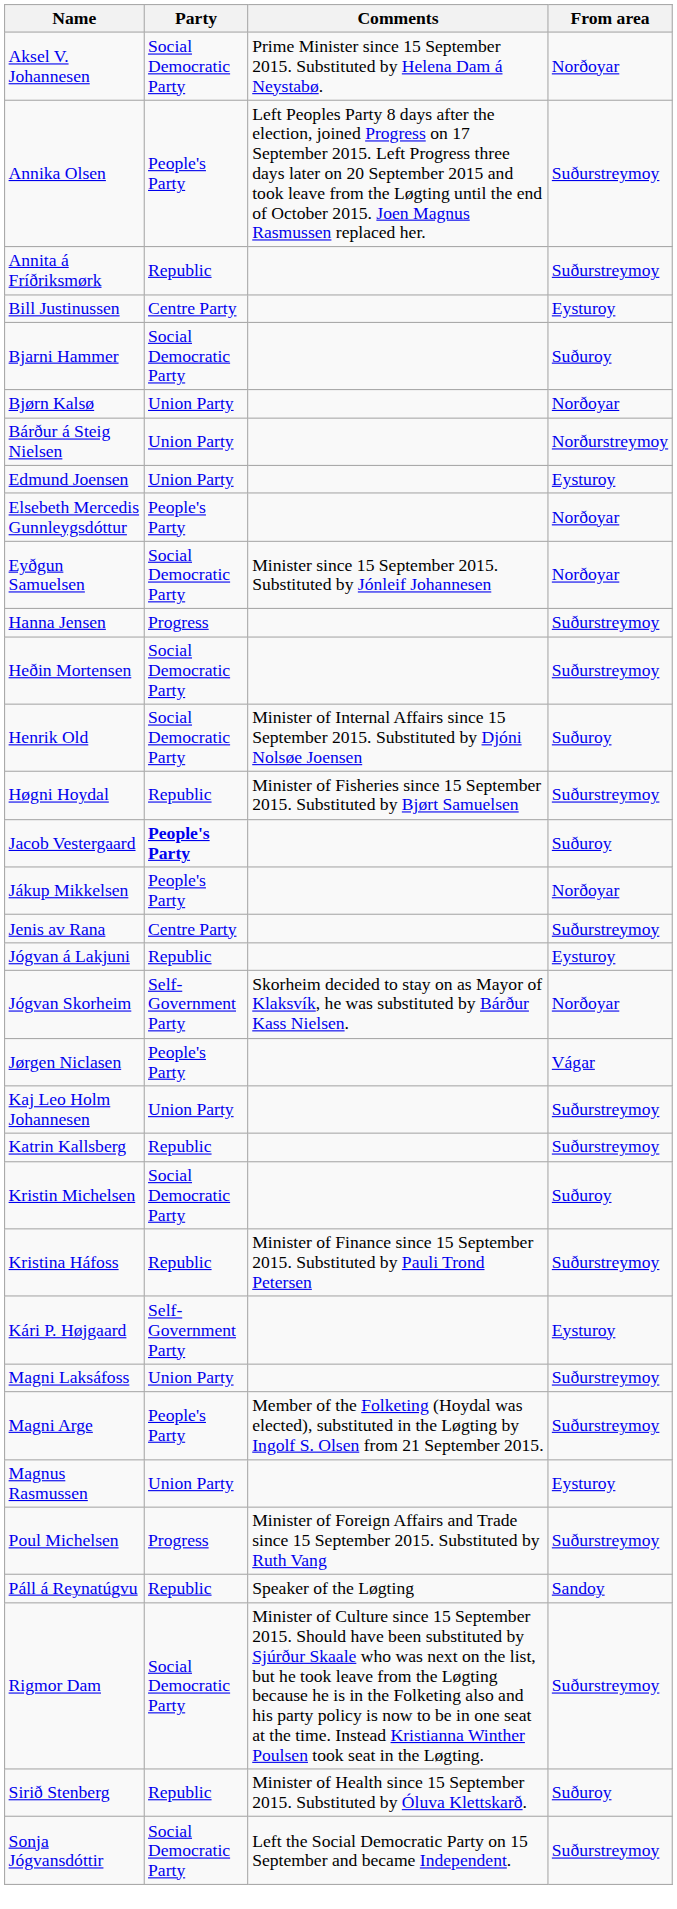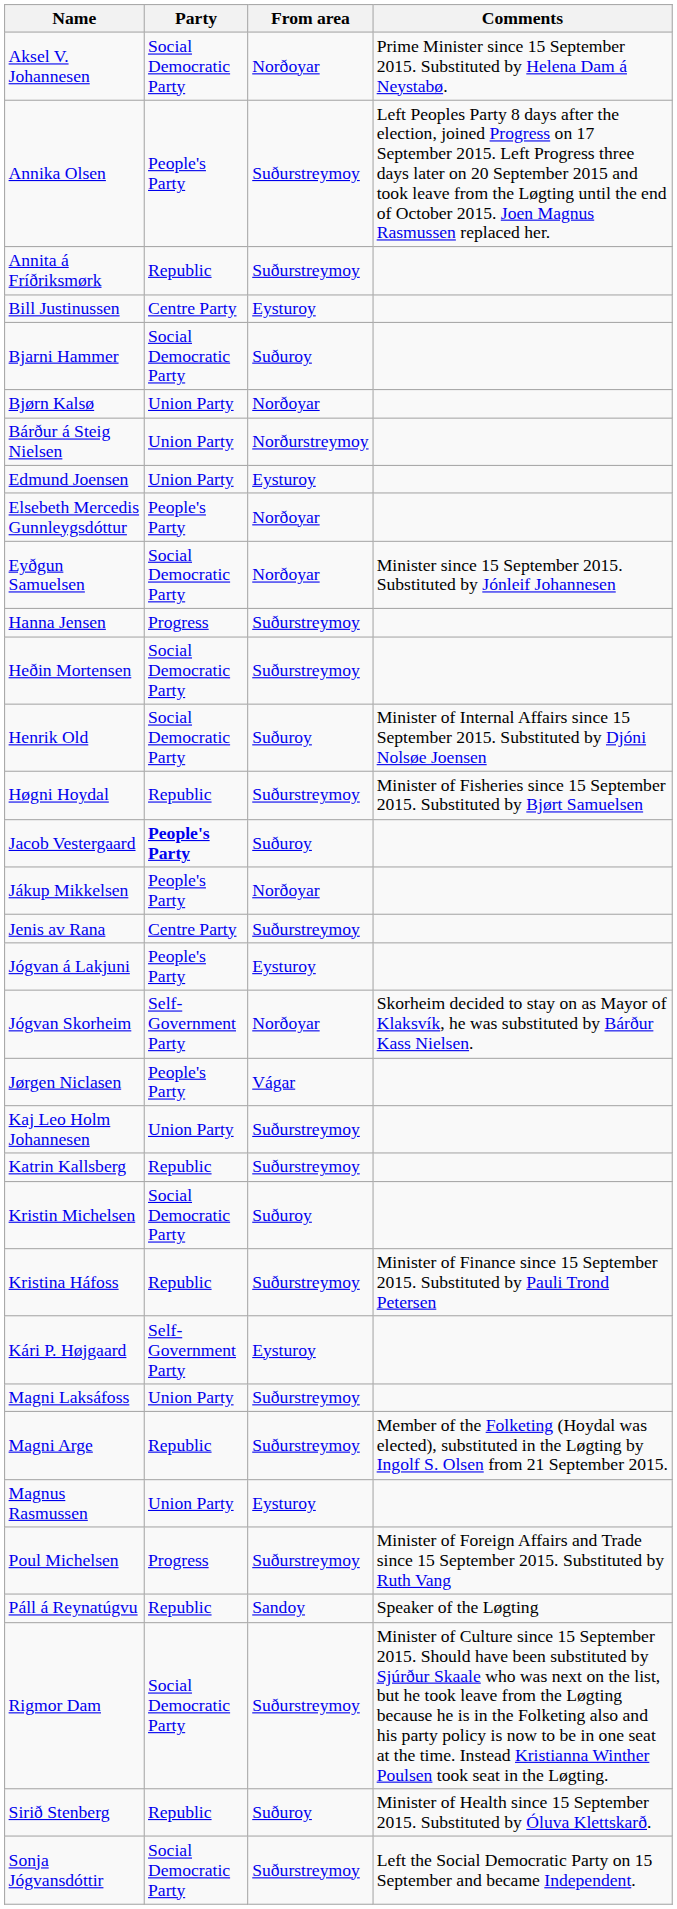 <table class="wikitable sortable">
 <tr>
 <th>Name</th>
 <th>Party</th>
+<th>From area</th>
 <th>Comments</th>
-<th>From area</th>
 </tr>
 <tr>
 <td><a href='#'>Aksel V. Johannesen</a></td>
 <td><a href='#'>Social Democratic Party</a></td>
+<td><a href='#'>Norðoyar</a></td>
 <td>Prime Minister since 15 September 2015. Substituted by <a href='#'>Helena Dam á Neystabø</a>.</td>
-<td><a href='#'>Norðoyar</a></td>
 </tr>
 <tr>
 <td><a href='#'>Annika Olsen</a></td>
 <td><a href='#'>People's Party</a></td>
+<td><a href='#'>Suðurstreymoy</a></td>
 <td>Left Peoples Party 8 days after the election, joined <a href='#'>Progress</a> on 17 September 2015. Left Progress three days later on 20 September 2015 and took leave from the Løgting until the end of October 2015. <a href='#'>Joen Magnus Rasmussen</a> replaced her.</td>
-<td><a href='#'>Suðurstreymoy</a></td>
 </tr>
 <tr>
 <td><a href='#'>Annita á Fríðriksmørk</a></td>
 <td><a href='#'>Republic</a></td>
+<td><a href='#'>Suðurstreymoy</a></td>
 <td></td>
-<td><a href='#'>Suðurstreymoy</a></td>
 </tr>
 <tr>
 <td><a href='#'>Bill Justinussen</a></td>
 <td><a href='#'>Centre Party</a></td>
+<td><a href='#'>Eysturoy</a></td>
 <td></td>
-<td><a href='#'>Eysturoy</a></td>
 </tr>
 <tr>
 <td><a href='#'>Bjarni Hammer</a></td>
 <td><a href='#'>Social Democratic Party</a></td>
+<td><a href='#'>Suðuroy</a></td>
 <td></td>
-<td><a href='#'>Suðuroy</a></td>
 </tr>
 <tr>
 <td><a href='#'>Bjørn Kalsø</a></td>
 <td><a href='#'>Union Party</a></td>
+<td><a href='#'>Norðoyar</a></td>
 <td></td>
-<td><a href='#'>Norðoyar</a></td>
 </tr>
 <tr>
 <td><a href='#'>Bárður á Steig Nielsen</a></td>
 <td><a href='#'>Union Party</a></td>
+<td><a href='#'>Norðurstreymoy</a></td>
 <td></td>
-<td><a href='#'>Norðurstreymoy</a></td>
 </tr>
 <tr>
 <td><a href='#'>Edmund Joensen</a></td>
 <td><a href='#'>Union Party</a></td>
+<td><a href='#'>Eysturoy</a></td>
 <td></td>
-<td><a href='#'>Eysturoy</a></td>
 </tr>
 <tr>
 <td><a href='#'>Elsebeth Mercedis Gunnleygsdóttur</a></td>
 <td><a href='#'>People's Party</a></td>
+<td><a href='#'>Norðoyar</a></td>
 <td></td>
-<td><a href='#'>Norðoyar</a></td>
 </tr>
 <tr>
 <td><a href='#'>Eyðgun Samuelsen</a></td>
 <td><a href='#'>Social Democratic Party</a></td>
+<td><a href='#'>Norðoyar</a></td>
 <td>Minister since 15 September 2015. Substituted by <a href='#'>Jónleif Johannesen</a></td>
-<td><a href='#'>Norðoyar</a></td>
 </tr>
 <tr>
 <td><a href='#'>Hanna Jensen</a></td>
 <td><a href='#'>Progress</a></td>
+<td><a href='#'>Suðurstreymoy</a></td>
 <td></td>
-<td><a href='#'>Suðurstreymoy</a></td>
 </tr>
 <tr>
 <td><a href='#'>Heðin Mortensen</a></td>
 <td><a href='#'>Social Democratic Party</a></td>
+<td><a href='#'>Suðurstreymoy</a></td>
 <td></td>
-<td><a href='#'>Suðurstreymoy</a></td>
 </tr>
 <tr>
 <td><a href='#'>Henrik Old</a></td>
 <td><a href='#'>Social Democratic Party</a></td>
+<td><a href='#'>Suðuroy</a></td>
 <td>Minister of Internal Affairs since 15 September 2015. Substituted by <a href='#'>Djóni Nolsøe Joensen</a></td>
-<td><a href='#'>Suðuroy</a></td>
 </tr>
 <tr>
 <td><a href='#'>Høgni Hoydal</a></td>
 <td><a href='#'>Republic</a></td>
+<td><a href='#'>Suðurstreymoy</a></td>
 <td>Minister of Fisheries since 15 September 2015. Substituted by <a href='#'>Bjørt Samuelsen</a></td>
-<td><a href='#'>Suðurstreymoy</a></td>
 </tr>
 <tr>
 <td><a href='#'>Jacob Vestergaard</a></td>
 <td><strong><a href='#'>People's Party</a></strong></td>
+<td><a href='#'>Suðuroy</a></td>
 <td></td>
-<td><a href='#'>Suðuroy</a></td>
 </tr>
 <tr>
 <td><a href='#'>Jákup Mikkelsen</a></td>
 <td><a href='#'>People's Party</a></td>
+<td><a href='#'>Norðoyar</a></td>
 <td></td>
-<td><a href='#'>Norðoyar</a></td>
 </tr>
 <tr>
 <td><a href='#'>Jenis av Rana</a></td>
 <td><a href='#'>Centre Party</a></td>
+<td><a href='#'>Suðurstreymoy</a></td>
 <td></td>
-<td><a href='#'>Suðurstreymoy</a></td>
 </tr>
 <tr>
 <td><a href='#'>Jógvan á Lakjuni</a></td>
-<td><a href='#'>Republic</a></td>
+<td><a href='#'>People's Party</a></td>
+<td><a href='#'>Eysturoy</a></td>
 <td></td>
-<td><a href='#'>Eysturoy</a></td>
 </tr>
 <tr>
 <td><a href='#'>Jógvan Skorheim</a></td>
 <td><a href='#'>Self-Government Party</a></td>
+<td><a href='#'>Norðoyar</a></td>
 <td>Skorheim decided to stay on as Mayor of <a href='#'>Klaksvík</a>, he was substituted by <a href='#'>Bárður Kass Nielsen</a>.</td>
-<td><a href='#'>Norðoyar</a></td>
 </tr>
 <tr>
 <td><a href='#'>Jørgen Niclasen</a></td>
 <td><a href='#'>People's Party</a></td>
+<td><a href='#'>Vágar</a></td>
 <td></td>
-<td><a href='#'>Vágar</a></td>
 </tr>
 <tr>
 <td><a href='#'>Kaj Leo Holm Johannesen</a></td>
 <td><a href='#'>Union Party</a></td>
+<td><a href='#'>Suðurstreymoy</a></td>
 <td></td>
-<td><a href='#'>Suðurstreymoy</a></td>
 </tr>
 <tr>
 <td><a href='#'>Katrin Kallsberg</a></td>
 <td><a href='#'>Republic</a></td>
+<td><a href='#'>Suðurstreymoy</a></td>
 <td></td>
-<td><a href='#'>Suðurstreymoy</a></td>
 </tr>
 <tr>
 <td><a href='#'>Kristin Michelsen</a></td>
 <td><a href='#'>Social Democratic Party</a></td>
+<td><a href='#'>Suðuroy</a></td>
 <td></td>
-<td><a href='#'>Suðuroy</a></td>
 </tr>
 <tr>
 <td><a href='#'>Kristina Háfoss</a></td>
 <td><a href='#'>Republic</a></td>
+<td><a href='#'>Suðurstreymoy</a></td>
 <td>Minister of Finance since 15 September 2015. Substituted by <a href='#'>Pauli Trond Petersen</a></td>
-<td><a href='#'>Suðurstreymoy</a></td>
 </tr>
 <tr>
 <td><a href='#'>Kári P. Højgaard</a></td>
 <td><a href='#'>Self-Government Party</a></td>
+<td><a href='#'>Eysturoy</a></td>
 <td></td>
-<td><a href='#'>Eysturoy</a></td>
 </tr>
 <tr>
 <td><a href='#'>Magni Laksáfoss</a></td>
 <td><a href='#'>Union Party</a></td>
+<td><a href='#'>Suðurstreymoy</a></td>
 <td></td>
-<td><a href='#'>Suðurstreymoy</a></td>
 </tr>
 <tr>
 <td><a href='#'>Magni Arge</a></td>
-<td><a href='#'>People's Party</a></td>
+<td><a href='#'>Republic</a></td>
+<td><a href='#'>Suðurstreymoy</a></td>
 <td>Member of the <a href='#'>Folketing</a> (Hoydal was elected), substituted in the Løgting by <a href='#'>Ingolf S. Olsen</a> from 21 September 2015.</td>
-<td><a href='#'>Suðurstreymoy</a></td>
 </tr>
 <tr>
 <td><a href='#'>Magnus Rasmussen</a></td>
 <td><a href='#'>Union Party</a></td>
+<td><a href='#'>Eysturoy</a></td>
 <td></td>
-<td><a href='#'>Eysturoy</a></td>
 </tr>
 <tr>
 <td><a href='#'>Poul Michelsen</a></td>
 <td><a href='#'>Progress</a></td>
+<td><a href='#'>Suðurstreymoy</a></td>
 <td>Minister of Foreign Affairs and Trade since 15 September 2015. Substituted by <a href='#'>Ruth Vang</a></td>
-<td><a href='#'>Suðurstreymoy</a></td>
 </tr>
 <tr>
 <td><a href='#'>Páll á Reynatúgvu</a></td>
 <td><a href='#'>Republic</a></td>
+<td><a href='#'>Sandoy</a></td>
 <td>Speaker of the Løgting</td>
-<td><a href='#'>Sandoy</a></td>
 </tr>
 <tr>
 <td><a href='#'>Rigmor Dam</a></td>
 <td><a href='#'>Social Democratic Party</a></td>
+<td><a href='#'>Suðurstreymoy</a></td>
 <td>Minister of Culture since 15 September 2015. Should have been substituted by <a href='#'>Sjúrður Skaale</a> who was next on the list, but he took leave from the Løgting because he is in the Folketing also and his party policy is now to be in one seat at the time. Instead <a href='#'>Kristianna Winther Poulsen</a> took seat in the Løgting.</td>
-<td><a href='#'>Suðurstreymoy</a></td>
 </tr>
 <tr>
 <td><a href='#'>Sirið Stenberg</a></td>
 <td><a href='#'>Republic</a></td>
+<td><a href='#'>Suðuroy</a></td>
 <td>Minister of Health since 15 September 2015. Substituted by <a href='#'>Óluva Klettskarð</a>.</td>
-<td><a href='#'>Suðuroy</a></td>
 </tr>
 <tr>
 <td><a href='#'>Sonja Jógvansdóttir</a></td>
 <td><a href='#'>Social Democratic Party</a></td>
+<td><a href='#'>Suðurstreymoy</a></td>
 <td>Left the Social Democratic Party on 15 September and became <a href='#'>Independent</a>.</td>
-<td><a href='#'>Suðurstreymoy</a></td>
 </tr>
 </table>
